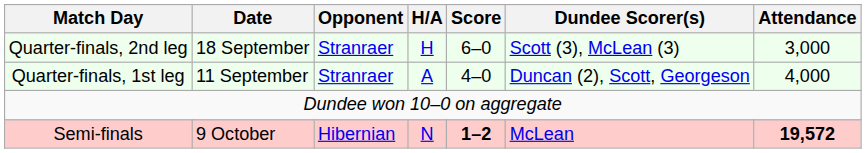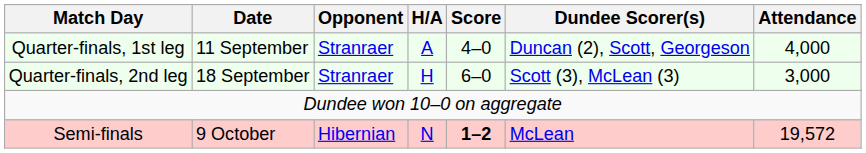 <table class="wikitable" style="text-align:center">
 <tr>
 <th>Match Day</th>
 <th>Date</th>
 <th>Opponent</th>
 <th>H/A</th>
 <th>Score</th>
 <th>Dundee Scorer(s)</th>
 <th>Attendance</th>
 </tr>
 <tr bgcolor="#EEFFEE">
+<td>Quarter-finals, 1st leg</td>
+<td align="left">11 September</td>
+<td align="left"><a href='#'>Stranraer</a></td>
+<td><a href='#'>A</a></td>
+<td>4–0</td>
+<td align="left"><a href='#'>Duncan</a> (2), <a href='#'>Scott</a>, <a href='#'>Georgeson</a></td>
+<td>4,000</td>
+</tr>
+<tr bgcolor="#EEFFEE">
 <td>Quarter-finals, 2nd leg</td>
 <td align="left">18 September</td>
 <td align="left"><a href='#'>Stranraer</a></td>
 <td><a href='#'>H</a></td>
 <td>6–0</td>
 <td align="left"><a href='#'>Scott</a> (3), <a href='#'>McLean</a> (3)</td>
 <td>3,000</td>
-</tr>
-<tr bgcolor="#EEFFEE">
-<td>Quarter-finals, 1st leg</td>
-<td align="left">11 September</td>
-<td align="left"><a href='#'>Stranraer</a></td>
-<td><a href='#'>A</a></td>
-<td>4–0</td>
-<td align="left"><a href='#'>Duncan</a> (2), <a href='#'>Scott</a>, <a href='#'>Georgeson</a></td>
-<td>4,000</td>
 </tr>
 <tr>
 <td colspan="7"><em>Dundee won 10–0 on aggregate</em></td>
 </tr>
 <tr bgcolor="#FFCCCC">
 <td>Semi-finals</td>
 <td align="left">9 October</td>
 <td align="left"><a href='#'>Hibernian</a></td>
 <td><a href='#'>N</a></td>
 <td><strong>1–2</strong></td>
 <td align="left"><a href='#'>McLean</a></td>
-<td><strong>19,572</strong></td>
+<td>19,572</td>
 </tr>
 </table>
